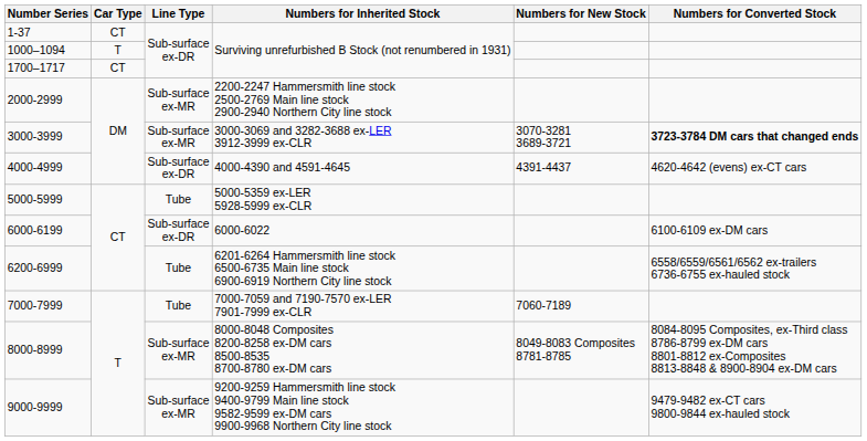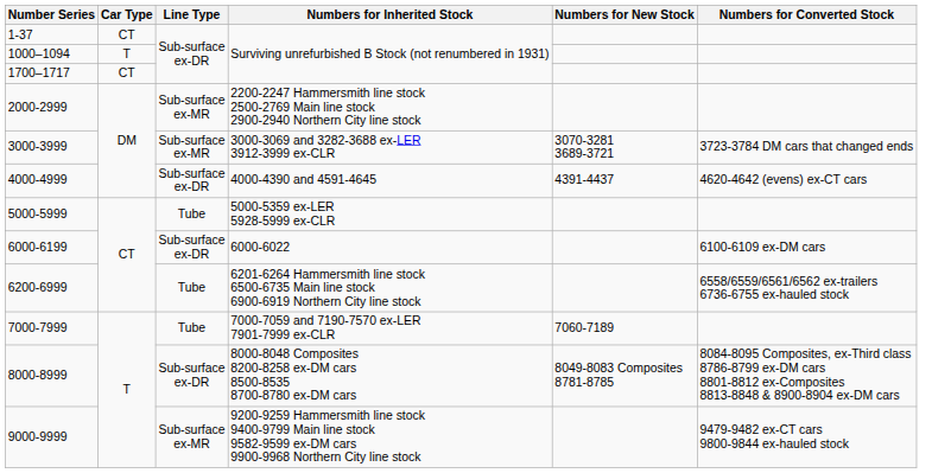 <table class="wikitable">
 <tr>
 <th>Number Series</th>
 <th>Car Type</th>
 <th>Line Type</th>
 <th>Numbers for Inherited Stock</th>
 <th>Numbers for New Stock</th>
 <th>Numbers for Converted Stock</th>
 </tr>
 <tr>
 <td>1-37</td>
 <td align=center>CT</td>
 <td rowspan=3 align=center>Sub-surface<br>ex-DR</td>
 <td rowspan=3>Surviving unrefurbished B Stock (not renumbered in 1931)</td>
 <td></td>
 <td></td>
 </tr>
 <tr>
 <td>1000–1094</td>
 <td align=center>T</td>
 <td></td>
 <td></td>
 </tr>
 <tr>
 <td>1700–1717</td>
 <td align=center>CT</td>
 <td></td>
 <td></td>
 </tr>
 <tr>
 <td>2000-2999</td>
 <td rowspan=3 align=center>DM</td>
 <td align=center>Sub-surface<br>ex-MR</td>
 <td>2200-2247 Hammersmith line stock<br>2500-2769 Main line stock<br>2900-2940 Northern City line stock</td>
 <td></td>
 <td></td>
 </tr>
 <tr>
 <td>3000-3999</td>
 <td align=center>Sub-surface<br>ex-MR</td>
 <td>3000-3069 and 3282-3688 ex-<a href='#'>LER</a><br>3912-3999 ex-CLR</td>
 <td>3070-3281<br>3689-3721</td>
-<td><strong>3723-3784 DM cars that changed ends</strong></td>
+<td>3723-3784 DM cars that changed ends</td>
 </tr>
 <tr>
 <td>4000-4999</td>
 <td align=center>Sub-surface<br>ex-DR</td>
 <td>4000-4390 and 4591-4645</td>
 <td>4391-4437</td>
 <td>4620-4642 (evens) ex-CT cars</td>
 </tr>
 <tr>
 <td>5000-5999</td>
 <td rowspan=3 align=center>CT</td>
 <td align=center>Tube</td>
 <td>5000-5359 ex-LER<br>5928-5999 ex-CLR</td>
 <td></td>
 <td></td>
 </tr>
 <tr>
 <td>6000-6199</td>
 <td align=center>Sub-surface<br>ex-DR</td>
 <td>6000-6022</td>
 <td></td>
 <td>6100-6109 ex-DM cars</td>
 </tr>
 <tr>
 <td>6200-6999</td>
 <td align=center>Tube</td>
 <td>6201-6264 Hammersmith line stock<br>6500-6735 Main line stock<br>6900-6919 Northern City line stock</td>
 <td></td>
 <td>6558/6559/6561/6562 ex-trailers<br>6736-6755 ex-hauled stock</td>
 </tr>
 <tr>
 <td>7000-7999</td>
 <td rowspan=3 align=center>T</td>
 <td align=center>Tube</td>
 <td>7000-7059 and 7190-7570 ex-LER<br>7901-7999 ex-CLR</td>
 <td>7060-7189</td>
 <td></td>
 </tr>
 <tr>
 <td>8000-8999</td>
-<td align=center>Sub-surface<br>ex-MR</td>
+<td align=center>Sub-surface<br>ex-DR</td>
 <td>8000-8048 Composites<br>8200-8258 ex-DM cars<br>8500-8535<br>8700-8780 ex-DM cars</td>
 <td>8049-8083 Composites<br>8781-8785</td>
 <td>8084-8095 Composites, ex-Third class<br>8786-8799 ex-DM cars<br>8801-8812 ex-Composites<br>8813-8848 & 8900-8904 ex-DM cars</td>
 </tr>
 <tr>
 <td>9000-9999</td>
 <td align=center>Sub-surface<br>ex-MR</td>
 <td>9200-9259 Hammersmith line stock<br>9400-9799 Main line stock<br>9582-9599 ex-DM cars<br>9900-9968 Northern City line stock</td>
 <td></td>
 <td>9479-9482 ex-CT cars<br>9800-9844 ex-hauled stock</td>
 </tr>
 </table>
